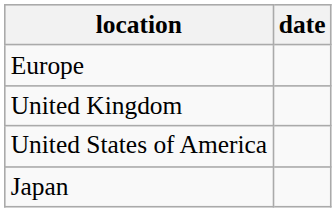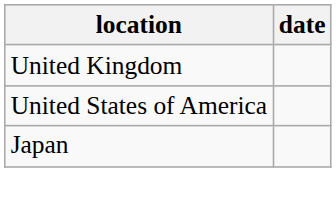 <table class="wikitable sortable">
 <tr>
 <th>location</th>
 <th>date</th>
-</tr>
-<tr>
-<td>Europe</td>
-<td></td>
 </tr>
 <tr>
 <td>United Kingdom</td>
 <td></td>
 </tr>
 <tr>
 <td>United States of America</td>
 <td></td>
 </tr>
 <tr>
 <td>Japan</td>
 <td></td>
 </tr>
 </table>
